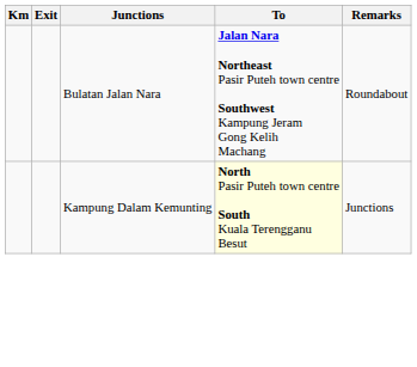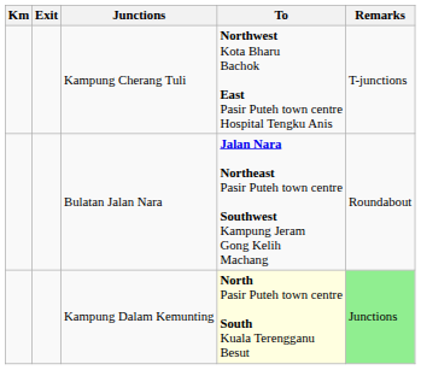 <table class="wikitable">
 <tr>
 <th>Km</th>
 <th>Exit</th>
 <th>Junctions</th>
 <th>To</th>
 <th>Remarks</th>
+</tr>
+<tr>
+<td></td>
+<td></td>
+<td>Kampung Cherang Tuli</td>
+<td><strong>Northwest</strong><br>  Kota Bharu<br>  Bachok<br><br><strong>East</strong><br>  Pasir Puteh town centre<br>Hospital Tengku Anis </td>
+<td>T-junctions</td>
 </tr>
 <tr>
 <td></td>
 <td></td>
 <td>Bulatan Jalan Nara</td>
 <td> <strong><a href='#'>Jalan Nara</a></strong><br><br><strong>Northeast</strong><br>Pasir Puteh town centre<br><br><strong>Southwest</strong><br>Kampung Jeram<br>Gong Kelih<br>Machang</td>
 <td>Roundabout</td>
 </tr>
 <tr>
 <td></td>
 <td></td>
 <td>Kampung Dalam Kemunting</td>
 <td style="background: lightyellow;"><strong>North</strong><br>  Pasir Puteh town centre<br><br><strong>South</strong><br>  Kuala Terengganu<br>  Besut</td>
-<td>Junctions</td>
+<td style="background: lightgreen;">Junctions</td>
 </tr>
 </table>
